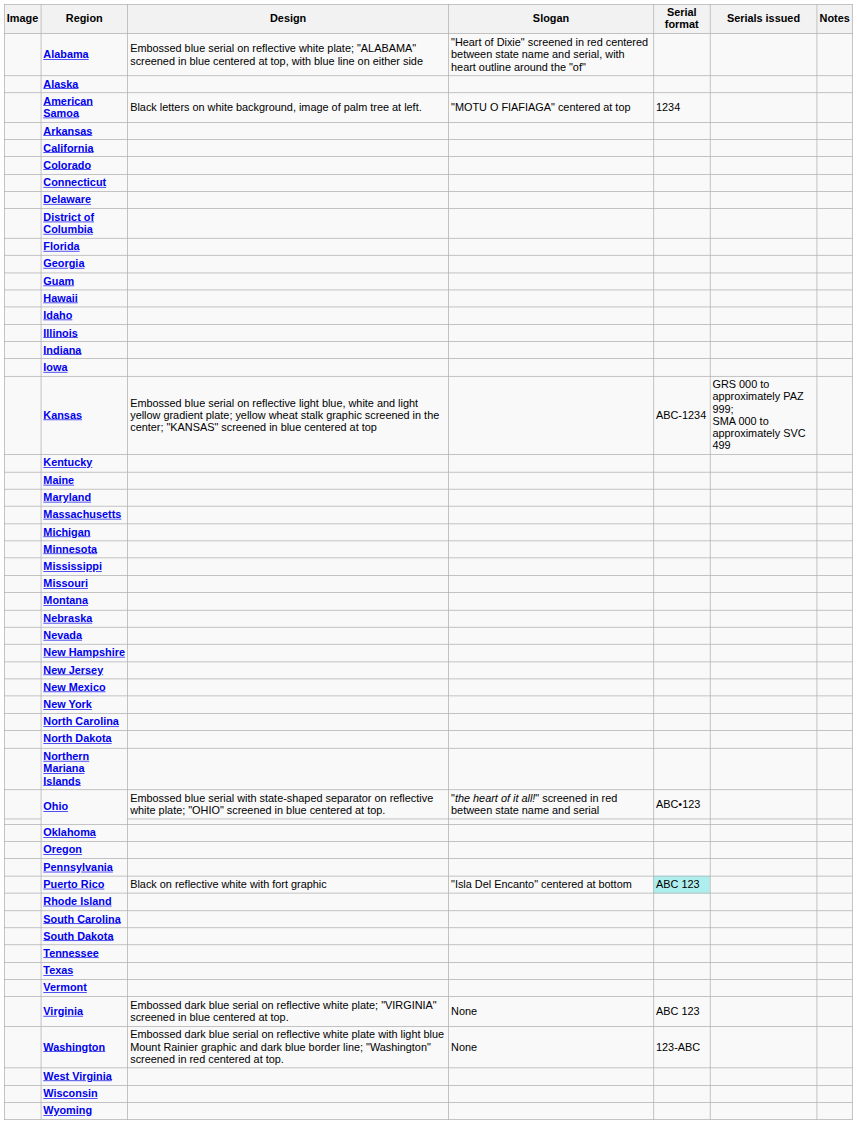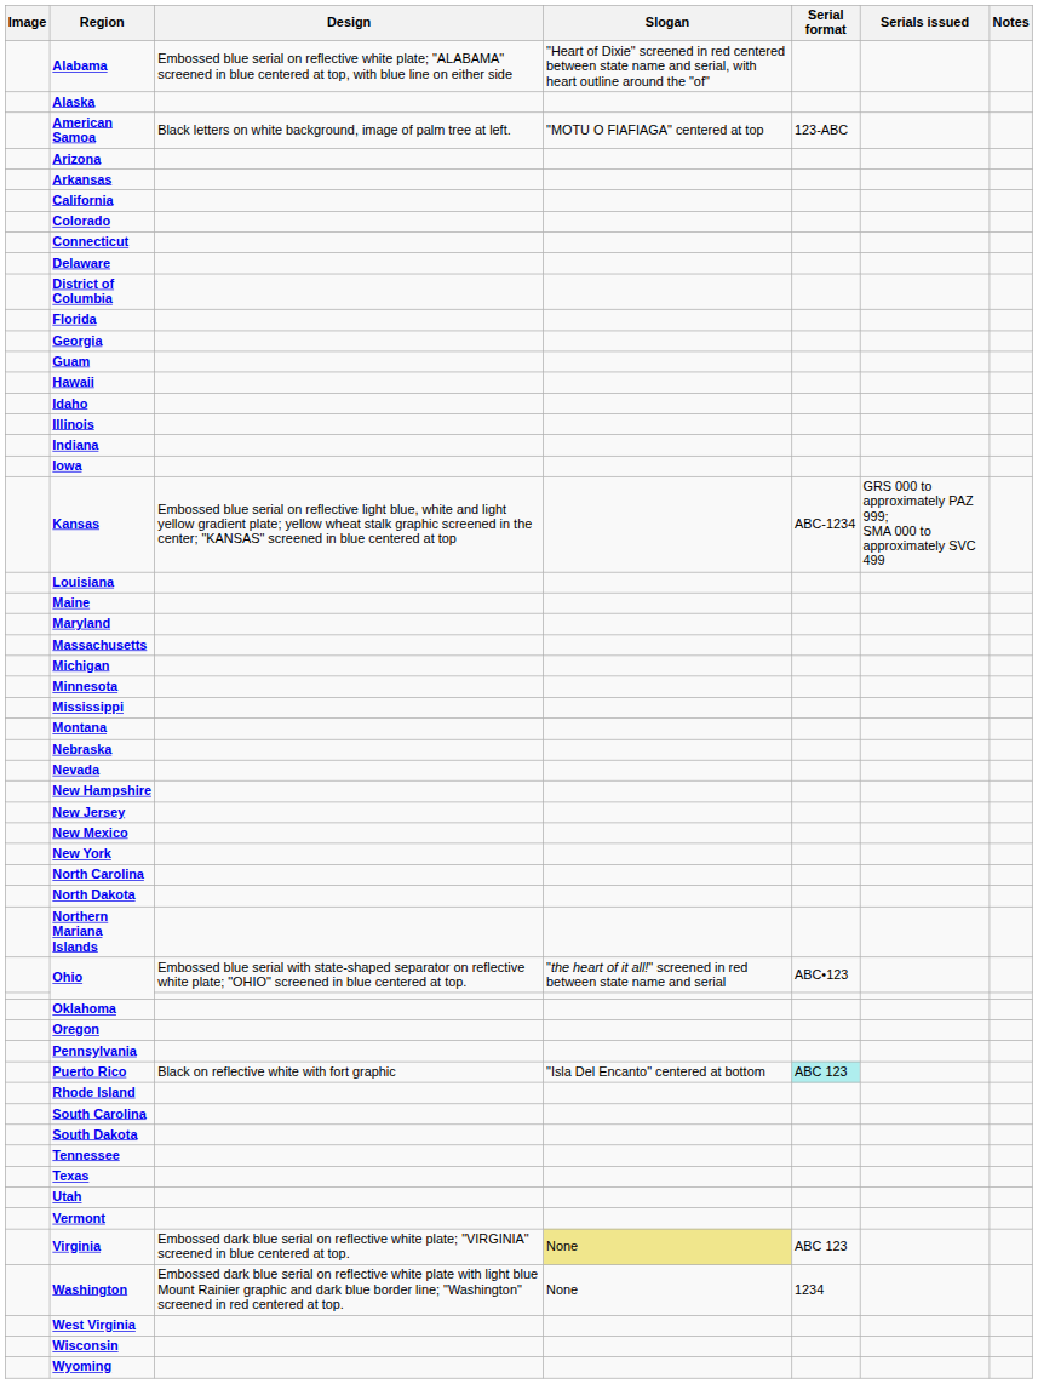 <table class="wikitable">
 <tr>
 <th>Image</th>
 <th>Region</th>
 <th>Design</th>
 <th>Slogan</th>
 <th>Serial format</th>
 <th>Serials issued</th>
 <th>Notes</th>
 </tr>
 <tr>
 <td></td>
 <td><strong><a href='#'>Alabama</a></strong></td>
 <td>Embossed blue serial on reflective white plate; "ALABAMA" screened in blue centered at top, with blue line on either side</td>
 <td>"Heart of Dixie" screened in red centered between state name and serial, with heart outline around the "of"</td>
 <td></td>
 <td></td>
 <td></td>
 </tr>
 <tr>
 <td></td>
 <td><strong><a href='#'>Alaska</a></strong></td>
 <td></td>
 <td></td>
 <td></td>
 <td></td>
 <td></td>
 </tr>
 <tr>
 <td></td>
 <td><strong><a href='#'>American Samoa</a></strong></td>
 <td>Black letters on white background, image of palm tree at left.</td>
 <td>"MOTU O FIAFIAGA" centered at top</td>
-<td>1234</td>
+<td>123-ABC</td>
+<td></td>
+<td></td>
+</tr>
+<tr>
+<td></td>
+<td><strong><a href='#'>Arizona</a></strong></td>
+<td></td>
+<td></td>
+<td></td>
 <td></td>
 <td></td>
 </tr>
 <tr>
 <td></td>
 <td><strong><a href='#'>Arkansas</a></strong></td>
 <td></td>
 <td></td>
 <td></td>
 <td></td>
 <td></td>
 </tr>
 <tr>
 <td></td>
 <td><strong><a href='#'>California</a></strong></td>
 <td></td>
 <td></td>
 <td></td>
 <td></td>
 <td></td>
 </tr>
 <tr>
 <td></td>
 <td><strong><a href='#'>Colorado</a></strong></td>
 <td></td>
 <td></td>
 <td></td>
 <td></td>
 <td></td>
 </tr>
 <tr>
 <td></td>
 <td><strong><a href='#'>Connecticut</a></strong></td>
 <td></td>
 <td></td>
 <td></td>
 <td></td>
 <td></td>
 </tr>
 <tr>
 <td></td>
 <td><strong><a href='#'>Delaware</a></strong></td>
 <td></td>
 <td></td>
 <td></td>
 <td></td>
 <td></td>
 </tr>
 <tr>
 <td></td>
 <td><strong><a href='#'>District of<br>Columbia</a></strong></td>
 <td></td>
 <td></td>
 <td></td>
 <td></td>
 <td></td>
 </tr>
 <tr>
 <td></td>
 <td><strong><a href='#'>Florida</a></strong></td>
 <td></td>
 <td></td>
 <td></td>
 <td></td>
 <td></td>
 </tr>
 <tr>
 <td></td>
 <td><strong><a href='#'>Georgia</a></strong></td>
 <td></td>
 <td></td>
 <td></td>
 <td></td>
 <td></td>
 </tr>
 <tr>
 <td></td>
 <td><strong><a href='#'>Guam</a></strong></td>
 <td></td>
 <td></td>
 <td></td>
 <td></td>
 <td></td>
 </tr>
 <tr>
 <td></td>
 <td><strong><a href='#'>Hawaii</a></strong></td>
 <td></td>
 <td></td>
 <td></td>
 <td></td>
 <td></td>
 </tr>
 <tr>
 <td></td>
 <td><strong><a href='#'>Idaho</a></strong></td>
 <td></td>
 <td></td>
 <td></td>
 <td></td>
 <td></td>
 </tr>
 <tr>
 <td></td>
 <td><strong><a href='#'>Illinois</a></strong></td>
 <td></td>
 <td></td>
 <td></td>
 <td></td>
 <td></td>
 </tr>
 <tr>
 <td></td>
 <td><strong><a href='#'>Indiana</a></strong></td>
 <td></td>
 <td></td>
 <td></td>
 <td></td>
 <td></td>
 </tr>
 <tr>
 <td></td>
 <td><strong><a href='#'>Iowa</a></strong></td>
 <td></td>
 <td></td>
 <td></td>
 <td></td>
 <td></td>
 </tr>
 <tr>
 <td></td>
 <td><strong><a href='#'>Kansas</a></strong></td>
 <td>Embossed blue serial on reflective light blue, white and light yellow gradient plate; yellow wheat stalk graphic screened in the center; "KANSAS" screened in blue centered at top</td>
 <td></td>
 <td>ABC-1234</td>
 <td>GRS 000 to approximately PAZ 999;<br>SMA 000 to approximately SVC 499</td>
 <td></td>
 </tr>
 <tr>
 <td></td>
-<td><strong><a href='#'>Kentucky</a></strong></td>
+<td><strong><a href='#'>Louisiana</a></strong></td>
 <td></td>
 <td></td>
 <td></td>
 <td></td>
 <td></td>
 </tr>
 <tr>
 <td></td>
 <td><strong><a href='#'>Maine</a></strong></td>
 <td></td>
 <td></td>
 <td></td>
 <td></td>
 <td></td>
 </tr>
 <tr>
 <td></td>
 <td><strong><a href='#'>Maryland</a></strong></td>
 <td></td>
 <td></td>
 <td></td>
 <td></td>
 <td></td>
 </tr>
 <tr>
 <td></td>
 <td><strong><a href='#'>Massachusetts</a></strong></td>
 <td></td>
 <td></td>
 <td></td>
 <td></td>
 <td></td>
 </tr>
 <tr>
 <td></td>
 <td><strong><a href='#'>Michigan</a></strong></td>
 <td></td>
 <td></td>
 <td></td>
 <td></td>
 <td></td>
 </tr>
 <tr>
 <td></td>
 <td><strong><a href='#'>Minnesota</a></strong></td>
 <td></td>
 <td></td>
 <td></td>
 <td></td>
 <td></td>
 </tr>
 <tr>
 <td></td>
 <td><strong><a href='#'>Mississippi</a></strong></td>
-<td></td>
-<td></td>
-<td></td>
-<td></td>
-<td></td>
-</tr>
-<tr>
-<td></td>
-<td><strong><a href='#'>Missouri</a></strong></td>
 <td></td>
 <td></td>
 <td></td>
 <td></td>
 <td></td>
 </tr>
 <tr>
 <td></td>
 <td><strong><a href='#'>Montana</a></strong></td>
 <td></td>
 <td></td>
 <td></td>
 <td></td>
 <td></td>
 </tr>
 <tr>
 <td></td>
 <td><strong><a href='#'>Nebraska</a></strong></td>
 <td></td>
 <td></td>
 <td></td>
 <td></td>
 <td></td>
 </tr>
 <tr>
 <td></td>
 <td><strong><a href='#'>Nevada</a></strong></td>
 <td></td>
 <td></td>
 <td></td>
 <td></td>
 <td></td>
 </tr>
 <tr>
 <td></td>
 <td><strong><a href='#'>New Hampshire</a></strong></td>
 <td></td>
 <td></td>
 <td></td>
 <td></td>
 <td></td>
 </tr>
 <tr>
 <td></td>
 <td><strong><a href='#'>New Jersey</a></strong></td>
 <td></td>
 <td></td>
 <td></td>
 <td></td>
 <td></td>
 </tr>
 <tr>
 <td></td>
 <td><strong><a href='#'>New Mexico</a></strong></td>
 <td></td>
 <td></td>
 <td></td>
 <td></td>
 <td></td>
 </tr>
 <tr>
 <td></td>
 <td><strong><a href='#'>New York</a></strong></td>
 <td></td>
 <td></td>
 <td></td>
 <td></td>
 <td></td>
 </tr>
 <tr>
 <td></td>
 <td><strong><a href='#'>North Carolina</a></strong></td>
 <td></td>
 <td></td>
 <td></td>
 <td></td>
 <td></td>
 </tr>
 <tr>
 <td></td>
 <td><strong><a href='#'>North Dakota</a></strong></td>
 <td></td>
 <td></td>
 <td></td>
 <td></td>
 <td></td>
 </tr>
 <tr>
 <td></td>
 <td><strong><a href='#'>Northern Mariana<br> Islands</a></strong></td>
 <td></td>
 <td></td>
 <td></td>
 <td></td>
 <td></td>
 </tr>
 <tr>
 <td></td>
 <td rowspan=2><strong><a href='#'>Ohio</a></strong></td>
 <td>Embossed blue serial with state-shaped separator on reflective white plate; "OHIO" screened in blue centered at top.</td>
 <td>"<em>the heart of it all!</em>" screened in red between state name and serial</td>
 <td>ABC•123</td>
 <td></td>
 <td></td>
 </tr>
 <tr>
 <td></td>
 <td></td>
 <td></td>
 <td></td>
 <td></td>
 <td></td>
 </tr>
 <tr>
 <td></td>
 <td><strong><a href='#'>Oklahoma</a></strong></td>
 <td></td>
 <td></td>
 <td></td>
 <td></td>
 <td></td>
 </tr>
 <tr>
 <td></td>
 <td><strong><a href='#'>Oregon</a></strong></td>
 <td></td>
 <td></td>
 <td></td>
 <td></td>
 <td></td>
 </tr>
 <tr>
 <td></td>
 <td><strong><a href='#'>Pennsylvania</a></strong></td>
 <td></td>
 <td></td>
 <td></td>
 <td></td>
 <td></td>
 </tr>
 <tr>
 <td></td>
 <td><strong><a href='#'>Puerto Rico</a></strong></td>
 <td>Black on reflective white with fort graphic</td>
 <td>"Isla Del Encanto" centered at bottom</td>
 <td style="background: paleturquoise;">ABC 123</td>
 <td></td>
 <td></td>
 </tr>
 <tr>
 <td></td>
 <td><strong><a href='#'>Rhode Island</a></strong></td>
 <td></td>
 <td></td>
 <td></td>
 <td></td>
 <td></td>
 </tr>
 <tr>
 <td></td>
 <td><strong><a href='#'>South Carolina</a></strong></td>
 <td></td>
 <td></td>
 <td></td>
 <td></td>
 <td></td>
 </tr>
 <tr>
 <td></td>
 <td><strong><a href='#'>South Dakota</a></strong></td>
 <td></td>
 <td></td>
 <td></td>
 <td></td>
 <td></td>
 </tr>
 <tr>
 <td></td>
 <td><strong><a href='#'>Tennessee</a></strong></td>
 <td></td>
 <td></td>
 <td></td>
 <td></td>
 <td></td>
 </tr>
 <tr>
 <td></td>
 <td><strong><a href='#'>Texas</a></strong></td>
 <td></td>
 <td></td>
 <td></td>
 <td></td>
 <td></td>
 </tr>
 <tr>
 <td></td>
+<td><strong><a href='#'>Utah</a></strong></td>
+<td></td>
+<td></td>
+<td></td>
+<td></td>
+<td></td>
+</tr>
+<tr>
+<td></td>
 <td><strong><a href='#'>Vermont</a></strong></td>
 <td></td>
 <td></td>
 <td></td>
 <td></td>
 <td></td>
 </tr>
 <tr>
 <td></td>
 <td><strong><a href='#'>Virginia</a></strong></td>
 <td>Embossed dark blue serial on reflective white plate; "VIRGINIA" screened in blue centered at top.</td>
-<td>None</td>
+<td style="background: khaki;">None</td>
 <td>ABC 123</td>
 <td></td>
 <td></td>
 </tr>
 <tr>
 <td></td>
 <td><strong><a href='#'>Washington</a></strong></td>
 <td>Embossed dark blue serial on reflective white plate with light blue Mount Rainier graphic and dark blue border line; "Washington" screened in red centered at top.</td>
 <td>None</td>
-<td>123-ABC</td>
+<td>1234</td>
 <td></td>
 <td></td>
 </tr>
 <tr>
 <td></td>
 <td><strong><a href='#'>West Virginia</a></strong></td>
 <td></td>
 <td></td>
 <td></td>
 <td></td>
 <td></td>
 </tr>
 <tr>
 <td></td>
 <td><strong><a href='#'>Wisconsin</a></strong></td>
 <td></td>
 <td></td>
 <td></td>
 <td></td>
 <td></td>
 </tr>
 <tr>
 <td></td>
 <td><strong><a href='#'>Wyoming</a></strong></td>
 <td></td>
 <td></td>
 <td></td>
 <td></td>
 <td></td>
 </tr>
 </table>
